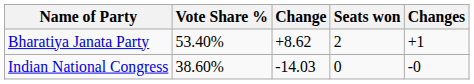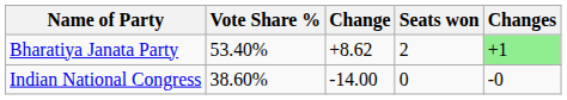 <table class="wikitable sortable">
 <tr>
 <th>Name of Party</th>
 <th>Vote Share %</th>
 <th>Change</th>
 <th>Seats won</th>
 <th>Changes</th>
 </tr>
 <tr>
 <td><a href='#'>Bharatiya Janata Party</a></td>
 <td>53.40%</td>
 <td>+8.62</td>
 <td>2</td>
-<td>+1</td>
+<td style="background: lightgreen;">+1</td>
 </tr>
 <tr>
 <td><a href='#'>Indian National Congress</a></td>
 <td>38.60%</td>
-<td>-14.03</td>
+<td>-14.00</td>
 <td>0</td>
 <td>-0</td>
 </tr>
 </table>
